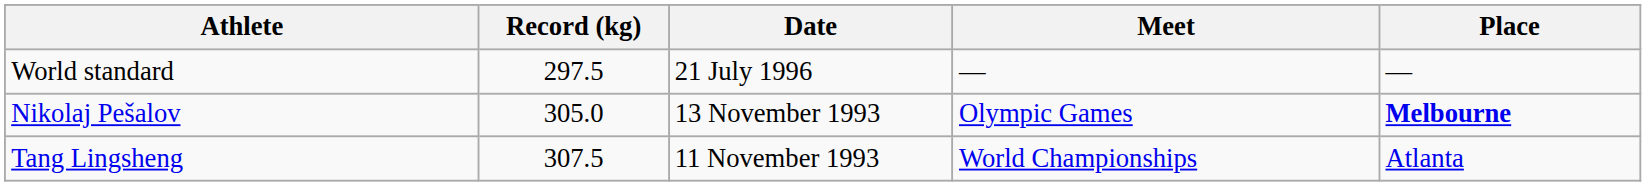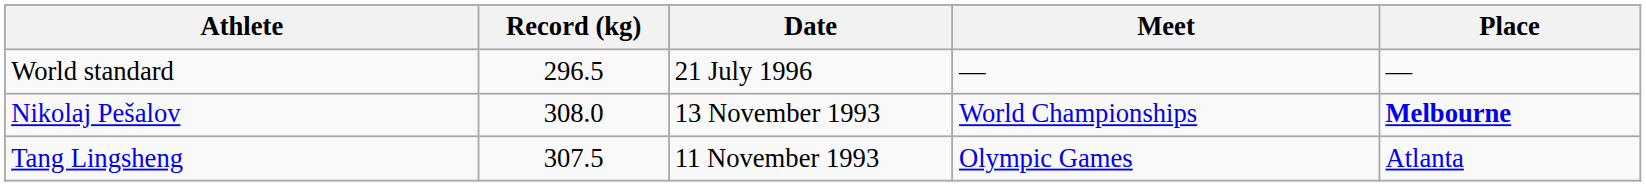 <table class="wikitable" style="font-size:90%; width: 70%;">
 <tr>
 <th width=20%>Athlete</th>
 <th width=8%>Record (kg)</th>
 <th width=12%>Date</th>
 <th width=18%>Meet</th>
 <th width=11%>Place</th>
 </tr>
 <tr>
 <td>World standard</td>
-<td align="center">297.5</td>
+<td align="center">296.5</td>
 <td>21 July 1996</td>
 <td>—</td>
 <td>—</td>
 </tr>
 <tr>
 <td> <a href='#'>Nikolaj Pešalov</a></td>
-<td align="center">305.0</td>
+<td align="center">308.0</td>
 <td>13 November 1993</td>
-<td><a href='#'>Olympic Games</a></td>
+<td><a href='#'>World Championships</a></td>
 <td><strong><a href='#'>Melbourne</a></strong></td>
 </tr>
 <tr>
 <td> <a href='#'>Tang Lingsheng</a></td>
 <td align="center">307.5</td>
 <td>11 November 1993</td>
-<td><a href='#'>World Championships</a></td>
+<td><a href='#'>Olympic Games</a></td>
 <td><a href='#'>Atlanta</a></td>
 </tr>
 </table>
